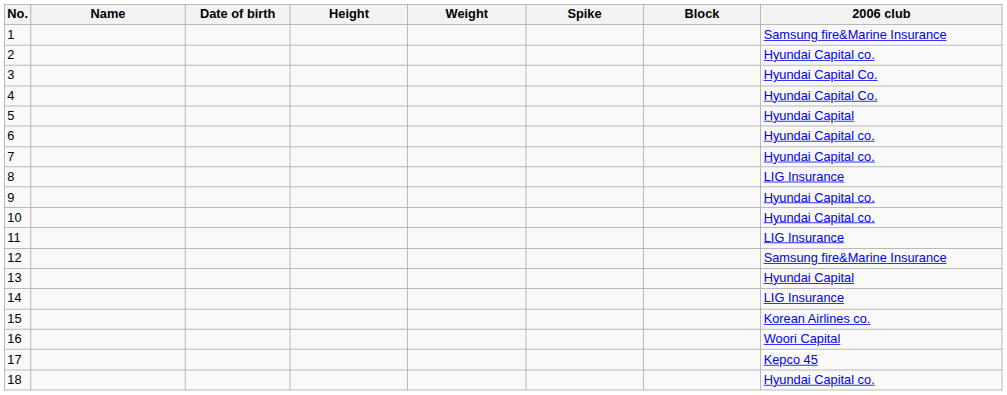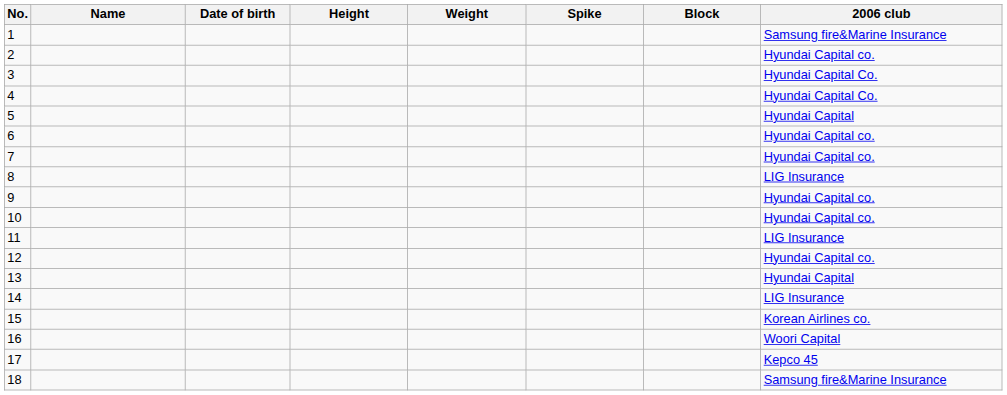 <table class="wikitable sortable" style=font-size:100%; text-align:center;>
 <tr>
 <th>No.</th>
 <th style=width:12em>Name</th>
 <th style=width:8em>Date of birth</th>
 <th style=width:9em>Height</th>
 <th style=width:9em>Weight</th>
 <th style=width:9em>Spike</th>
 <th style=width:9em>Block</th>
 <th style=width:19em>2006 club</th>
 </tr>
 <tr>
 <td>1</td>
 <td align=left></td>
 <td align=right></td>
 <td></td>
 <td></td>
 <td></td>
 <td></td>
 <td align=left><a href='#'>Samsung fire&Marine Insurance</a></td>
 </tr>
 <tr>
 <td>2</td>
 <td align=left></td>
 <td align=right></td>
 <td></td>
 <td></td>
 <td></td>
 <td></td>
 <td align=left><a href='#'>Hyundai Capital co.</a></td>
 </tr>
 <tr>
 <td>3</td>
 <td align=left></td>
 <td align=right></td>
 <td></td>
 <td></td>
 <td></td>
 <td></td>
 <td align=left><a href='#'>Hyundai Capital Co.</a></td>
 </tr>
 <tr>
 <td>4</td>
 <td align=left></td>
 <td align=right></td>
 <td></td>
 <td></td>
 <td></td>
 <td></td>
 <td align=left><a href='#'>Hyundai Capital Co.</a></td>
 </tr>
 <tr>
 <td>5</td>
 <td align=left></td>
 <td align=right></td>
 <td></td>
 <td></td>
 <td></td>
 <td></td>
 <td align=left><a href='#'>Hyundai Capital</a></td>
 </tr>
 <tr>
 <td>6</td>
 <td align=left></td>
 <td align=right></td>
 <td></td>
 <td></td>
 <td></td>
 <td></td>
 <td align=left><a href='#'>Hyundai Capital co.</a></td>
 </tr>
 <tr>
 <td>7</td>
 <td align=left></td>
 <td align=right></td>
 <td></td>
 <td></td>
 <td></td>
 <td></td>
 <td align=left><a href='#'>Hyundai Capital co.</a></td>
 </tr>
 <tr>
 <td>8</td>
 <td align=left></td>
 <td align=right></td>
 <td></td>
 <td></td>
 <td></td>
 <td></td>
 <td align=left><a href='#'>LIG Insurance</a></td>
 </tr>
 <tr>
 <td>9</td>
 <td align=left></td>
 <td align=right></td>
 <td></td>
 <td></td>
 <td></td>
 <td></td>
 <td align=left><a href='#'>Hyundai Capital co.</a></td>
 </tr>
 <tr>
 <td>10</td>
 <td align=left></td>
 <td align=right></td>
 <td></td>
 <td></td>
 <td></td>
 <td></td>
 <td align=left><a href='#'>Hyundai Capital co.</a></td>
 </tr>
 <tr>
 <td>11</td>
 <td align=left></td>
 <td align=right></td>
 <td></td>
 <td></td>
 <td></td>
 <td></td>
 <td align=left><a href='#'>LIG Insurance</a></td>
 </tr>
 <tr>
 <td>12</td>
 <td align=left></td>
 <td align=right></td>
 <td></td>
 <td></td>
 <td></td>
 <td></td>
-<td align=left><a href='#'>Samsung fire&Marine Insurance</a></td>
+<td align=left><a href='#'>Hyundai Capital co.</a></td>
 </tr>
 <tr>
 <td>13</td>
 <td align=left></td>
 <td align=right></td>
 <td></td>
 <td></td>
 <td></td>
 <td></td>
 <td align=left><a href='#'>Hyundai Capital</a></td>
 </tr>
 <tr>
 <td>14</td>
 <td align=left></td>
 <td align=right></td>
 <td></td>
 <td></td>
 <td></td>
 <td></td>
 <td align=left><a href='#'>LIG Insurance</a></td>
 </tr>
 <tr>
 <td>15</td>
 <td align=left></td>
 <td align=right></td>
 <td></td>
 <td></td>
 <td></td>
 <td></td>
 <td align=left><a href='#'>Korean Airlines co.</a></td>
 </tr>
 <tr>
 <td>16</td>
 <td align=left></td>
 <td align=right></td>
 <td></td>
 <td></td>
 <td></td>
 <td></td>
 <td align=left><a href='#'>Woori Capital</a></td>
 </tr>
 <tr>
 <td>17</td>
 <td align=left></td>
 <td align=right></td>
 <td></td>
 <td></td>
 <td></td>
 <td></td>
 <td align=left><a href='#'>Kepco 45</a></td>
 </tr>
 <tr>
 <td>18</td>
 <td align=left></td>
 <td align=right></td>
 <td></td>
 <td></td>
 <td></td>
 <td></td>
-<td align=left><a href='#'>Hyundai Capital co.</a></td>
+<td align=left><a href='#'>Samsung fire&Marine Insurance</a></td>
 </tr>
 </table>
